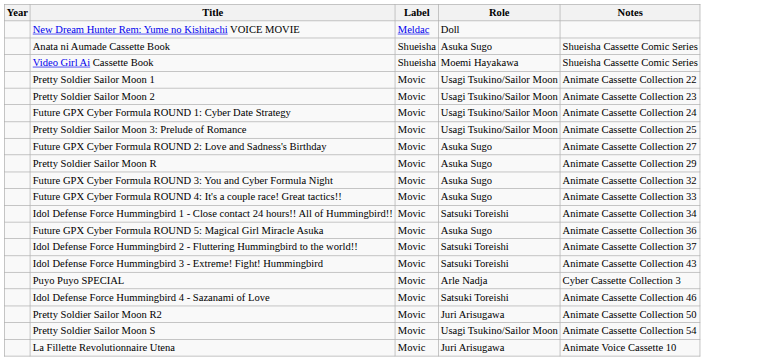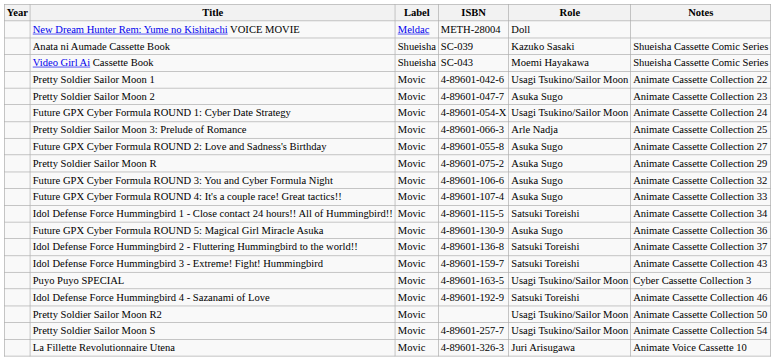 <table class="wikitable sortable plainrowheaders">
 <tr>
 <th>Year</th>
 <th>Title</th>
 <th>Label</th>
+<th>ISBN</th>
 <th>Role</th>
 <th class="unsortable">Notes</th>
 </tr>
 <tr>
 <td></td>
 <td><a href='#'>New Dream Hunter Rem: Yume no Kishitachi</a> VOICE MOVIE</td>
 <td><a href='#'>Meldac</a></td>
+<td>METH-28004</td>
 <td>Doll</td>
 <td></td>
 </tr>
 <tr>
 <td></td>
 <td>Anata ni Aumade Cassette Book</td>
 <td>Shueisha</td>
-<td>Asuka Sugo</td>
+<td>SC-039</td>
+<td>Kazuko Sasaki</td>
 <td>Shueisha Cassette Comic Series</td>
 </tr>
 <tr>
 <td></td>
 <td><a href='#'>Video Girl Ai</a> Cassette Book</td>
 <td>Shueisha</td>
+<td>SC-043</td>
 <td>Moemi Hayakawa</td>
 <td>Shueisha Cassette Comic Series</td>
 </tr>
 <tr>
 <td></td>
 <td>Pretty Soldier Sailor Moon 1</td>
 <td>Movic</td>
+<td>4-89601-042-6</td>
 <td>Usagi Tsukino/Sailor Moon</td>
 <td>Animate Cassette Collection 22</td>
 </tr>
 <tr>
 <td></td>
 <td>Pretty Soldier Sailor Moon 2</td>
 <td>Movic</td>
-<td>Usagi Tsukino/Sailor Moon</td>
+<td>4-89601-047-7</td>
+<td>Asuka Sugo</td>
 <td>Animate Cassette Collection 23</td>
 </tr>
 <tr>
 <td></td>
 <td>Future GPX Cyber Formula ROUND 1: Cyber Date Strategy</td>
 <td>Movic</td>
+<td>4-89601-054-X</td>
 <td>Usagi Tsukino/Sailor Moon</td>
 <td>Animate Cassette Collection 24</td>
 </tr>
 <tr>
 <td></td>
 <td>Pretty Soldier Sailor Moon 3: Prelude of Romance</td>
 <td>Movic</td>
-<td>Usagi Tsukino/Sailor Moon</td>
+<td>4-89601-066-3</td>
+<td>Arle Nadja</td>
 <td>Animate Cassette Collection 25</td>
 </tr>
 <tr>
 <td></td>
 <td>Future GPX Cyber Formula ROUND 2: Love and Sadness's Birthday</td>
 <td>Movic</td>
+<td>4-89601-055-8</td>
 <td>Asuka Sugo</td>
 <td>Animate Cassette Collection 27</td>
 </tr>
 <tr>
 <td></td>
 <td>Pretty Soldier Sailor Moon R</td>
 <td>Movic</td>
+<td>4-89601-075-2</td>
 <td>Asuka Sugo</td>
 <td>Animate Cassette Collection 29</td>
 </tr>
 <tr>
 <td></td>
 <td>Future GPX Cyber Formula ROUND 3: You and Cyber Formula Night</td>
 <td>Movic</td>
+<td>4-89601-106-6</td>
 <td>Asuka Sugo</td>
 <td>Animate Cassette Collection 32</td>
 </tr>
 <tr>
 <td></td>
 <td>Future GPX Cyber Formula ROUND 4: It's a couple race! Great tactics!!</td>
 <td>Movic</td>
+<td>4-89601-107-4</td>
 <td>Asuka Sugo</td>
 <td>Animate Cassette Collection 33</td>
 </tr>
 <tr>
 <td></td>
 <td>Idol Defense Force Hummingbird 1 - Close contact 24 hours!! All of Hummingbird!!</td>
 <td>Movic</td>
+<td>4-89601-115-5</td>
 <td>Satsuki Toreishi</td>
 <td>Animate Cassette Collection 34</td>
 </tr>
 <tr>
 <td></td>
 <td>Future GPX Cyber Formula ROUND 5: Magical Girl Miracle Asuka</td>
 <td>Movic</td>
+<td>4-89601-130-9</td>
 <td>Asuka Sugo</td>
 <td>Animate Cassette Collection 36</td>
 </tr>
 <tr>
 <td></td>
 <td>Idol Defense Force Hummingbird 2 - Fluttering Hummingbird to the world!!</td>
 <td>Movic</td>
+<td>4-89601-136-8</td>
 <td>Satsuki Toreishi</td>
 <td>Animate Cassette Collection 37</td>
 </tr>
 <tr>
 <td></td>
 <td>Idol Defense Force Hummingbird 3 - Extreme! Fight! Hummingbird</td>
 <td>Movic</td>
+<td>4-89601-159-7</td>
 <td>Satsuki Toreishi</td>
 <td>Animate Cassette Collection 43</td>
 </tr>
 <tr>
 <td></td>
 <td>Puyo Puyo SPECIAL</td>
 <td>Movic</td>
-<td>Arle Nadja</td>
+<td>4-89601-163-5</td>
+<td>Usagi Tsukino/Sailor Moon</td>
 <td>Cyber Cassette Collection 3</td>
 </tr>
 <tr>
 <td></td>
 <td>Idol Defense Force Hummingbird 4 - Sazanami of Love</td>
 <td>Movic</td>
+<td>4-89601-192-9</td>
 <td>Satsuki Toreishi</td>
 <td>Animate Cassette Collection 46</td>
 </tr>
 <tr>
 <td></td>
 <td>Pretty Soldier Sailor Moon R2</td>
 <td>Movic</td>
-<td>Juri Arisugawa</td>
+<td></td>
+<td>Usagi Tsukino/Sailor Moon</td>
 <td>Animate Cassette Collection 50</td>
 </tr>
 <tr>
 <td></td>
 <td>Pretty Soldier Sailor Moon S</td>
 <td>Movic</td>
+<td>4-89601-257-7</td>
 <td>Usagi Tsukino/Sailor Moon</td>
 <td>Animate Cassette Collection 54</td>
 </tr>
 <tr>
 <td></td>
 <td>La Fillette Revolutionnaire Utena</td>
 <td>Movic</td>
+<td>4-89601-326-3</td>
 <td>Juri Arisugawa</td>
 <td>Animate Voice Cassette 10</td>
 </tr>
 </table>
